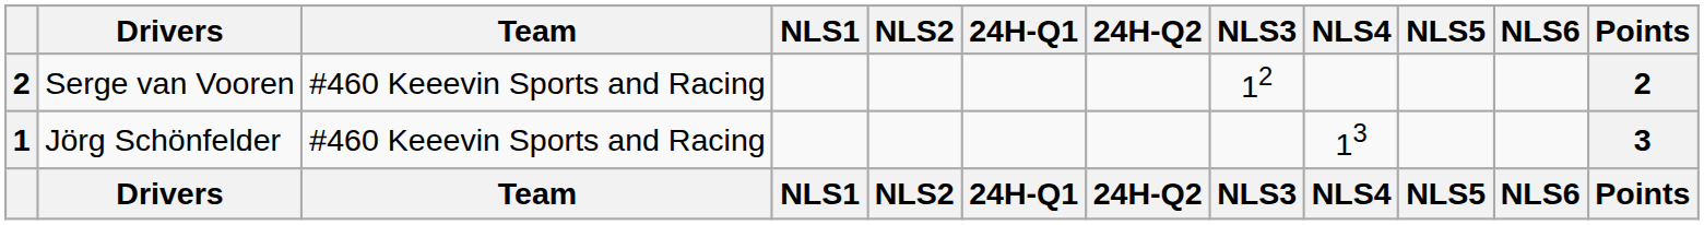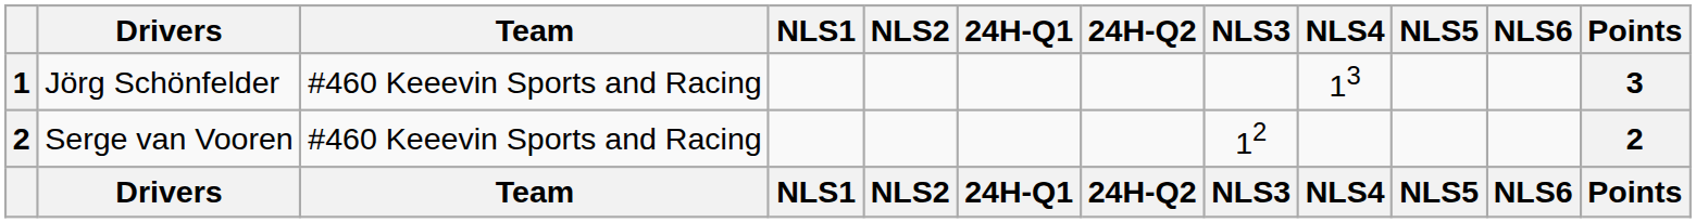 <table class="wikitable" style="font-size:85%; text-align:center;">
 <tr>
 <th></th>
 <th>Drivers</th>
 <th>Team</th>
 <th>NLS1</th>
 <th>NLS2</th>
 <th>24H-Q1</th>
 <th>24H-Q2</th>
 <th>NLS3</th>
 <th>NLS4</th>
 <th>NLS5</th>
 <th>NLS6</th>
 <th>Points</th>
 </tr>
 <tr>
+<th>1</th>
+<td align="left"> Jörg Schönfelder</td>
+<td align="left"> #460 Keeevin Sports and Racing</td>
+<td></td>
+<td></td>
+<td></td>
+<td></td>
+<td></td>
+<td> 1<sup>3</sup></td>
+<td></td>
+<td></td>
+<th>3</th>
+</tr>
+<tr>
 <th>2</th>
 <td align="left"> Serge van Vooren</td>
 <td align="left"> #460 Keeevin Sports and Racing</td>
 <td></td>
 <td></td>
 <td></td>
 <td></td>
 <td> 1<sup>2</sup></td>
 <td></td>
 <td></td>
 <td></td>
 <th>2</th>
-</tr>
-<tr>
-<th>1</th>
-<td align="left"> Jörg Schönfelder</td>
-<td align="left"> #460 Keeevin Sports and Racing</td>
-<td></td>
-<td></td>
-<td></td>
-<td></td>
-<td></td>
-<td> 1<sup>3</sup></td>
-<td></td>
-<td></td>
-<th>3</th>
 </tr>
 <tr>
 <th></th>
 <th>Drivers</th>
 <th>Team</th>
 <th>NLS1</th>
 <th>NLS2</th>
 <th>24H-Q1</th>
 <th>24H-Q2</th>
 <th>NLS3</th>
 <th>NLS4</th>
 <th>NLS5</th>
 <th>NLS6</th>
 <th>Points</th>
 </tr>
 </table>
